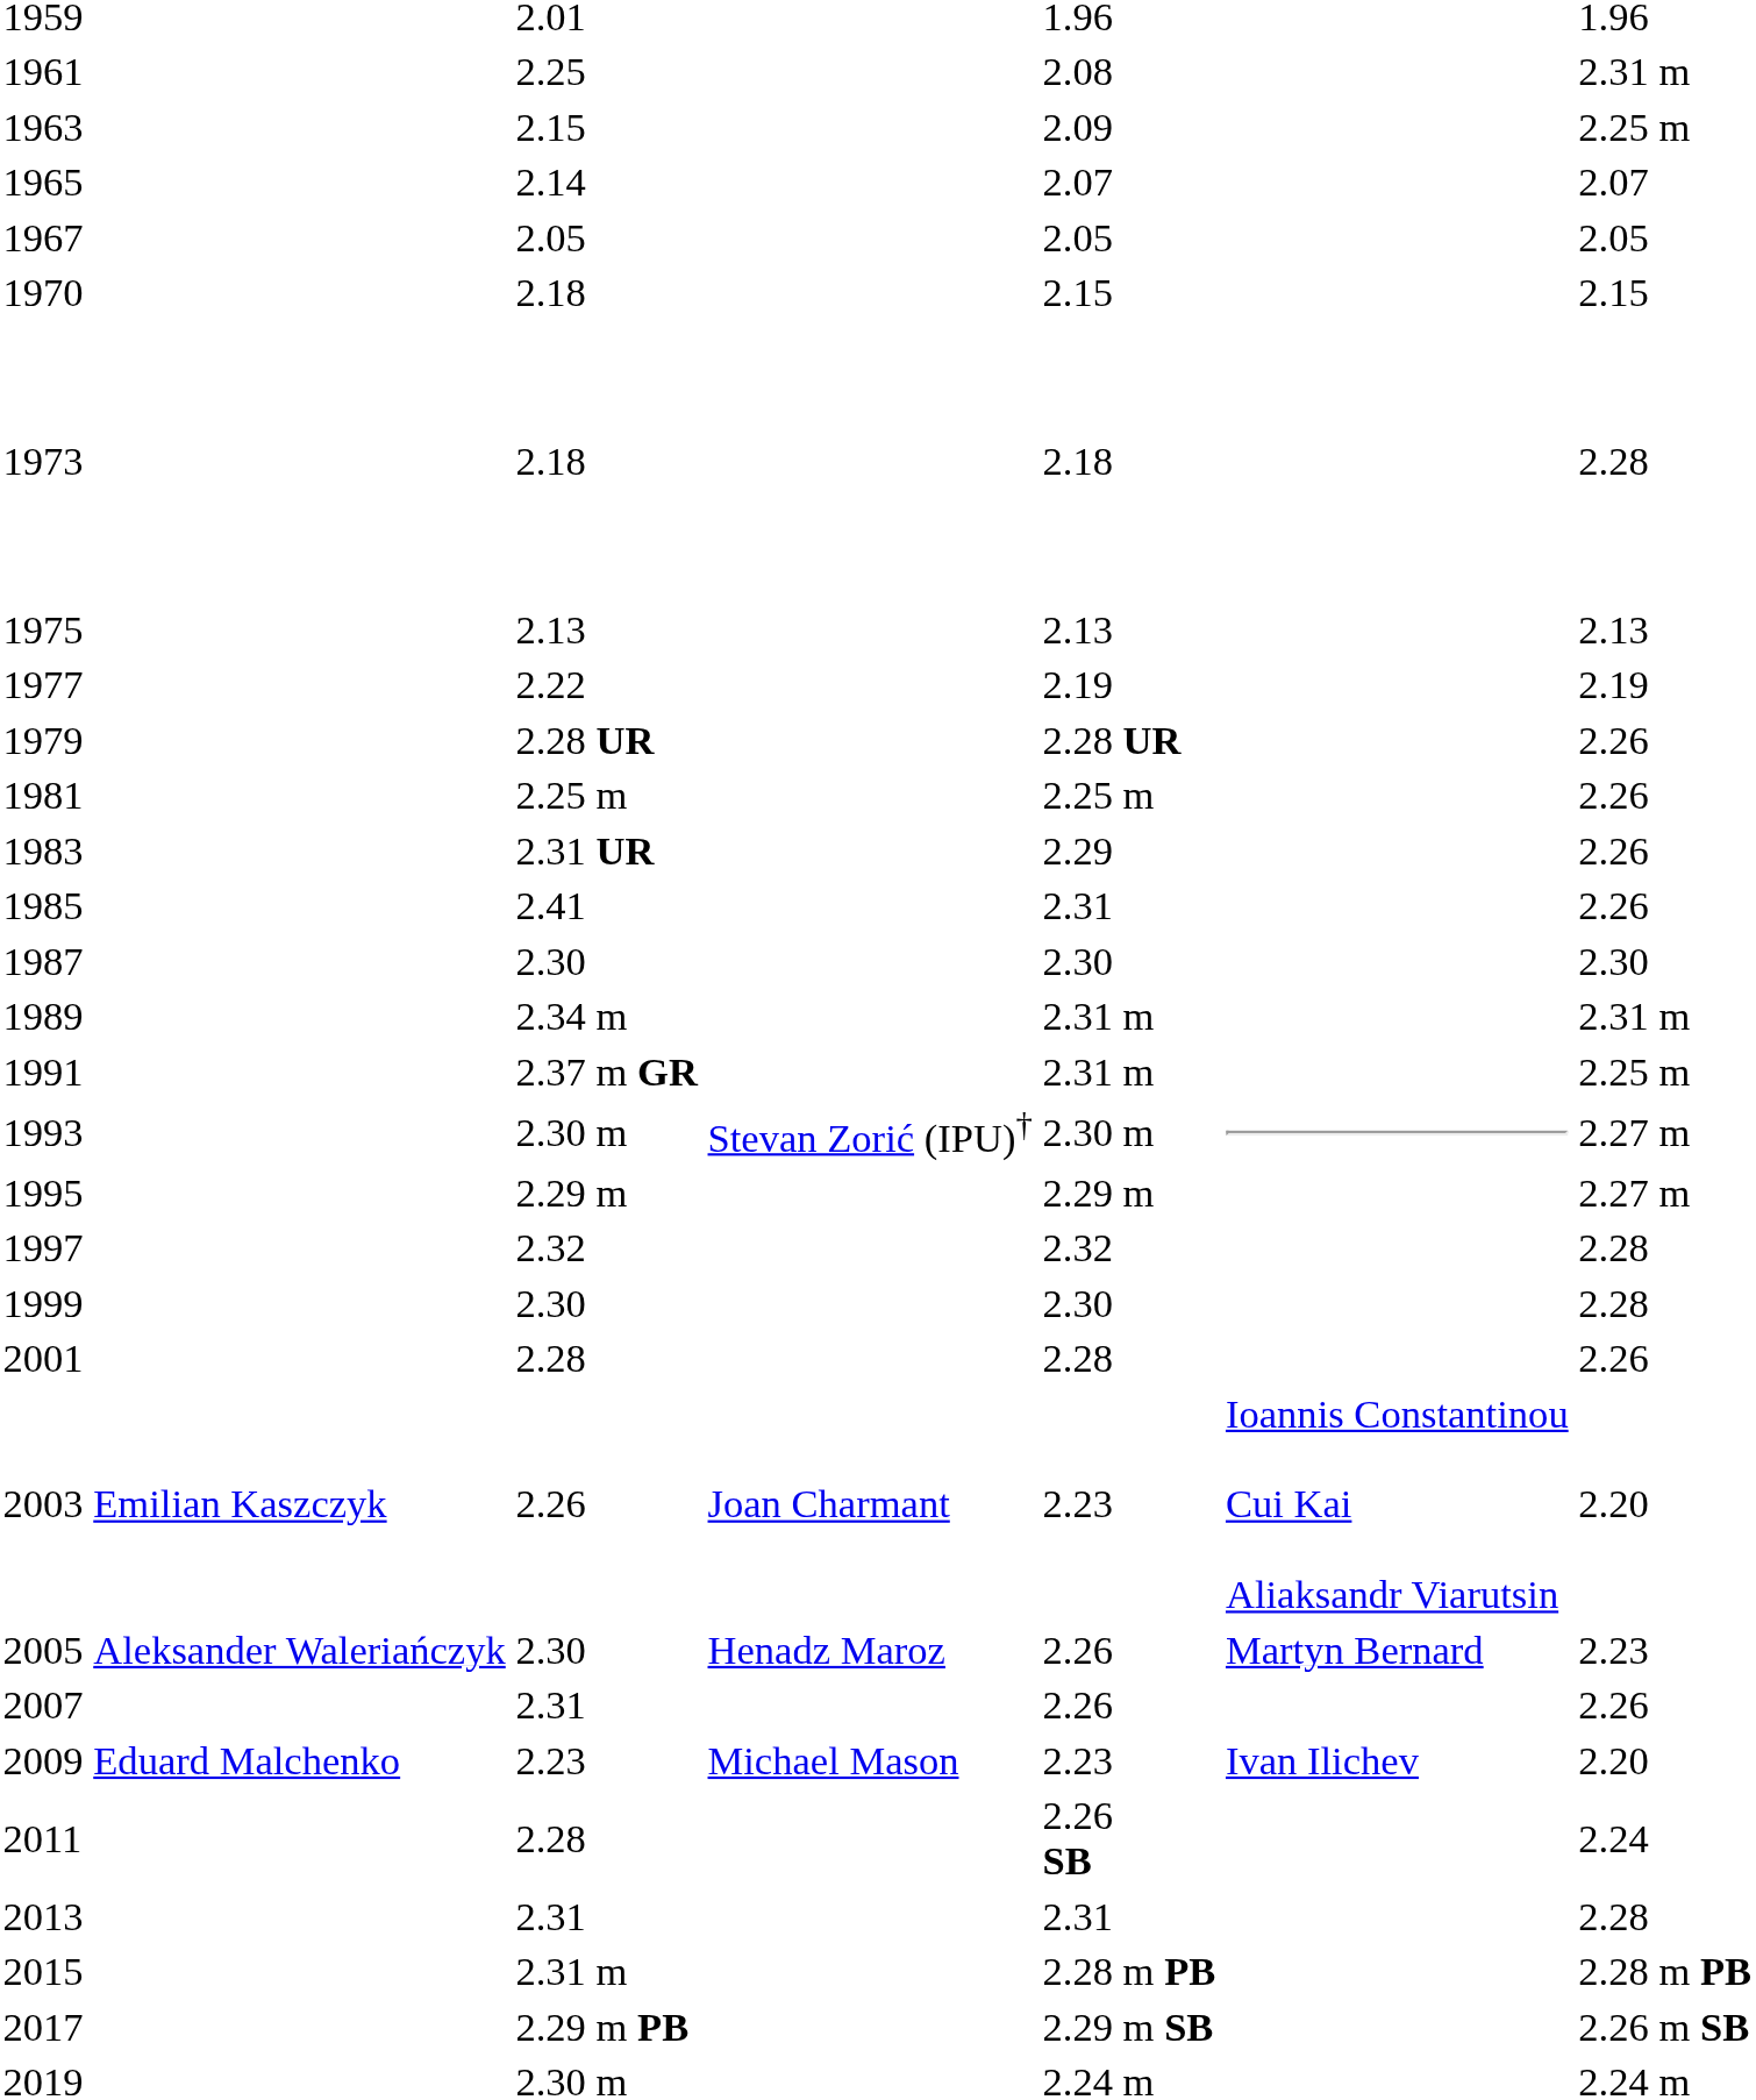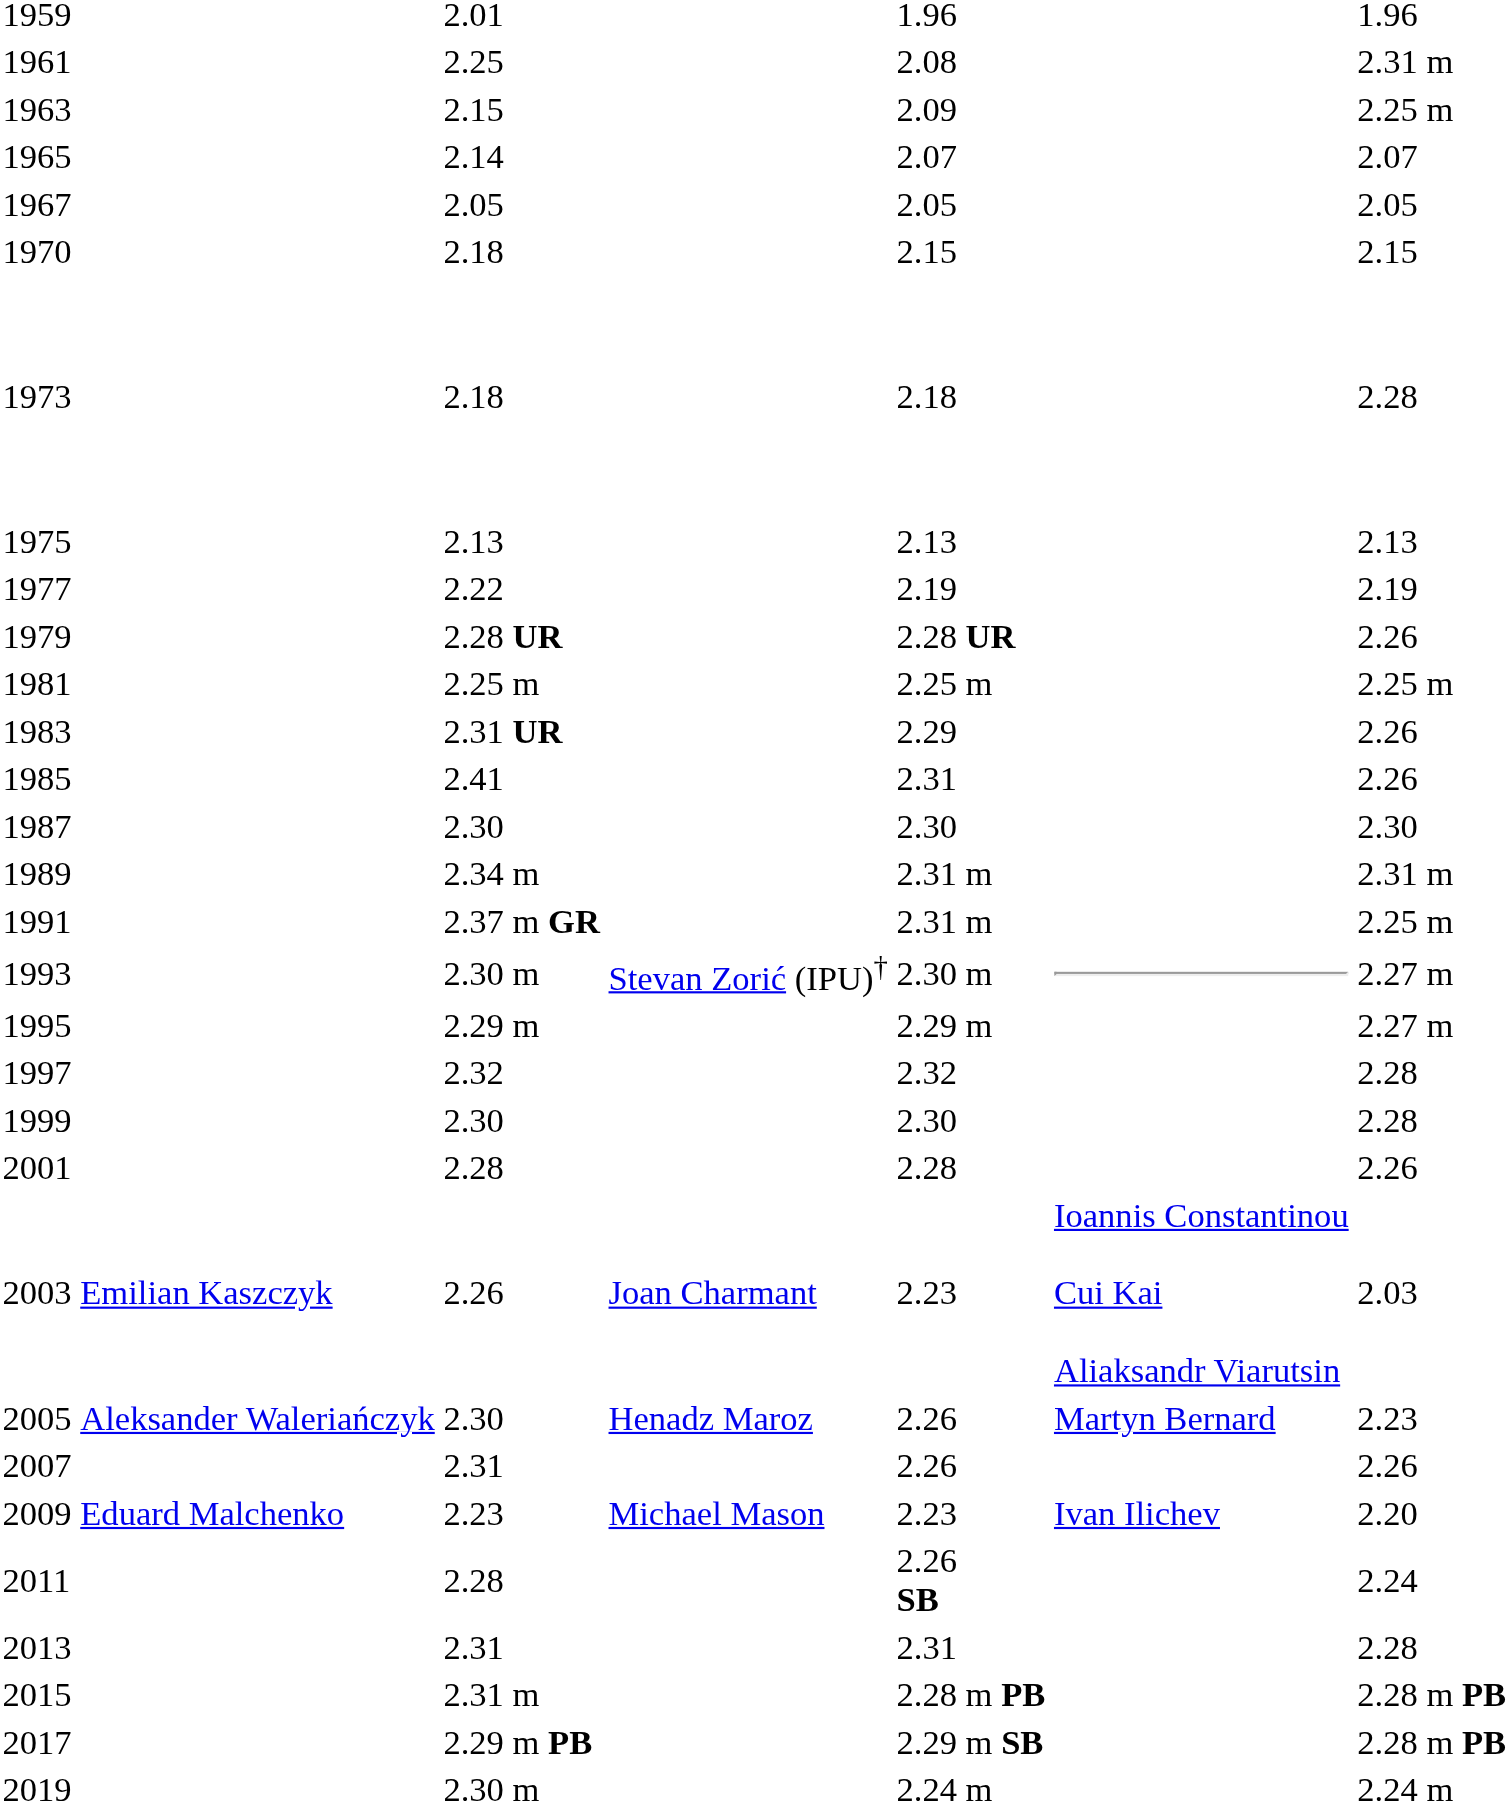 <table>
 <tr>
 <td>1959</td>
 <td></td>
 <td>2.01</td>
 <td></td>
 <td>1.96</td>
 <td><br></td>
 <td>1.96</td>
 </tr>
 <tr>
 <td>1961</td>
 <td></td>
 <td>2.25</td>
 <td></td>
 <td>2.08</td>
 <td></td>
 <td>2.31 m</td>
 </tr>
 <tr>
 <td>1963</td>
 <td></td>
 <td>2.15</td>
 <td></td>
 <td>2.09</td>
 <td></td>
 <td>2.25 m</td>
 </tr>
 <tr>
 <td>1965</td>
 <td></td>
 <td>2.14</td>
 <td></td>
 <td>2.07</td>
 <td><br></td>
 <td>2.07</td>
 </tr>
 <tr>
 <td>1967</td>
 <td></td>
 <td>2.05</td>
 <td></td>
 <td>2.05</td>
 <td></td>
 <td>2.05</td>
 </tr>
 <tr>
 <td>1970</td>
 <td></td>
 <td>2.18</td>
 <td></td>
 <td>2.15</td>
 <td></td>
 <td>2.15</td>
 </tr>
 <tr>
 <td>1973</td>
 <td></td>
 <td>2.18</td>
 <td></td>
 <td>2.18</td>
 <td><br><br><br><br><br><br></td>
 <td>2.28</td>
 </tr>
 <tr>
 <td>1975</td>
 <td></td>
 <td>2.13</td>
 <td></td>
 <td>2.13</td>
 <td></td>
 <td>2.13</td>
 </tr>
 <tr>
 <td>1977</td>
 <td></td>
 <td>2.22</td>
 <td></td>
 <td>2.19</td>
 <td></td>
 <td>2.19</td>
 </tr>
 <tr>
 <td>1979</td>
 <td></td>
 <td>2.28 <strong>UR</strong></td>
 <td></td>
 <td>2.28 <strong>UR</strong></td>
 <td></td>
 <td>2.26</td>
 </tr>
 <tr>
 <td>1981</td>
 <td></td>
 <td>2.25 m</td>
 <td></td>
 <td>2.25 m</td>
 <td></td>
-<td>2.26</td>
+<td>2.25 m</td>
 </tr>
 <tr>
 <td>1983</td>
 <td></td>
 <td>2.31 <strong>UR</strong></td>
 <td></td>
 <td>2.29</td>
 <td></td>
 <td>2.26</td>
 </tr>
 <tr>
 <td>1985</td>
 <td></td>
 <td>2.41</td>
 <td></td>
 <td>2.31</td>
 <td></td>
 <td>2.26</td>
 </tr>
 <tr>
 <td>1987</td>
 <td></td>
 <td>2.30</td>
 <td></td>
 <td>2.30</td>
 <td></td>
 <td>2.30</td>
 </tr>
 <tr>
 <td>1989</td>
 <td></td>
 <td>2.34 m</td>
 <td></td>
 <td>2.31 m</td>
 <td></td>
 <td>2.31 m</td>
 </tr>
 <tr>
 <td>1991</td>
 <td></td>
 <td>2.37 m <strong>GR</strong></td>
 <td></td>
 <td>2.31 m</td>
 <td></td>
 <td>2.25 m</td>
 </tr>
 <tr>
 <td>1993</td>
 <td></td>
 <td>2.30 m</td>
 <td><a href='#'>Stevan Zorić</a> (IPU)<sup>†</sup></td>
 <td>2.30 m</td>
 <td><hr></td>
 <td>2.27 m</td>
 </tr>
 <tr>
 <td>1995</td>
 <td></td>
 <td>2.29 m</td>
 <td></td>
 <td>2.29 m</td>
 <td></td>
 <td>2.27 m</td>
 </tr>
 <tr>
 <td>1997</td>
 <td></td>
 <td>2.32</td>
 <td></td>
 <td>2.32</td>
 <td></td>
 <td>2.28</td>
 </tr>
 <tr>
 <td>1999</td>
 <td></td>
 <td>2.30</td>
 <td></td>
 <td>2.30</td>
 <td></td>
 <td>2.28</td>
 </tr>
 <tr>
 <td>2001</td>
 <td></td>
 <td>2.28</td>
 <td></td>
 <td>2.28</td>
 <td></td>
 <td>2.26</td>
 </tr>
 <tr>
 <td>2003</td>
 <td><a href='#'>Emilian Kaszczyk</a><br> </td>
 <td>2.26</td>
 <td><a href='#'>Joan Charmant</a><br> </td>
 <td>2.23</td>
 <td><a href='#'>Ioannis Constantinou</a><br> <br><a href='#'>Cui Kai</a><br> <br><a href='#'>Aliaksandr Viarutsin</a><br> </td>
-<td>2.20</td>
+<td>2.03</td>
 </tr>
 <tr>
 <td>2005<br></td>
 <td><a href='#'>Aleksander Waleriańczyk</a><br> </td>
 <td>2.30</td>
 <td><a href='#'>Henadz Maroz</a><br> </td>
 <td>2.26</td>
 <td><a href='#'>Martyn Bernard</a><br> </td>
 <td>2.23</td>
 </tr>
 <tr>
 <td>2007<br></td>
 <td></td>
 <td>2.31</td>
 <td></td>
 <td>2.26</td>
 <td></td>
 <td>2.26</td>
 </tr>
 <tr>
 <td>2009<br></td>
 <td><a href='#'>Eduard Malchenko</a><br> </td>
 <td>2.23</td>
 <td><a href='#'>Michael Mason</a><br> </td>
 <td>2.23</td>
 <td><a href='#'>Ivan Ilichev</a><br> </td>
 <td>2.20</td>
 </tr>
 <tr>
 <td>2011<br></td>
 <td></td>
 <td>2.28</td>
 <td></td>
 <td>2.26<br> <strong>SB</strong></td>
 <td></td>
 <td>2.24</td>
 </tr>
 <tr>
 <td>2013<br></td>
 <td></td>
 <td>2.31</td>
 <td></td>
 <td>2.31</td>
 <td></td>
 <td>2.28</td>
 </tr>
 <tr>
 <td>2015<br></td>
 <td></td>
 <td>2.31 m</td>
 <td></td>
 <td>2.28 m <strong>PB</strong></td>
 <td></td>
 <td>2.28 m <strong>PB</strong></td>
 </tr>
 <tr>
 <td>2017<br></td>
 <td></td>
 <td>2.29 m <strong>PB</strong></td>
 <td></td>
 <td>2.29 m <strong>SB</strong></td>
 <td></td>
-<td>2.26 m <strong>SB</strong></td>
+<td>2.28 m <strong>PB</strong></td>
 </tr>
 <tr>
 <td>2019<br></td>
 <td></td>
 <td>2.30 m </td>
 <td></td>
 <td>2.24 m</td>
 <td></td>
 <td>2.24 m </td>
 </tr>
 </table>
